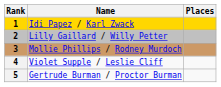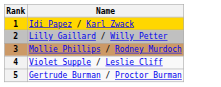 <table class="wikitable">
 <tr>
 <th>Rank</th>
 <th>Name</th>
-<th>Places</th>
 </tr>
 <tr bgcolor="gold">
 <td align="center"><strong>1</strong></td>
 <td> <a href='#'>Idi Papez</a> / <a href='#'>Karl Zwack</a></td>
-<td></td>
 </tr>
 <tr bgcolor="silver">
 <td align="center"><strong>2</strong></td>
 <td> <a href='#'>Lilly Gaillard</a> / <a href='#'>Willy Petter</a></td>
-<td></td>
 </tr>
 <tr bgcolor="cc9966">
 <td align="center"><strong>3</strong></td>
 <td> <a href='#'>Mollie Phillips</a> / <a href='#'>Rodney Murdoch</a></td>
-<td></td>
 </tr>
 <tr>
 <th>4</th>
 <td> <a href='#'>Violet Supple</a> / <a href='#'>Leslie Cliff</a></td>
-<td></td>
 </tr>
 <tr>
 <th>5</th>
 <td> <a href='#'>Gertrude Burman</a> / <a href='#'>Proctor Burman</a></td>
-<td></td>
 </tr>
 </table>
